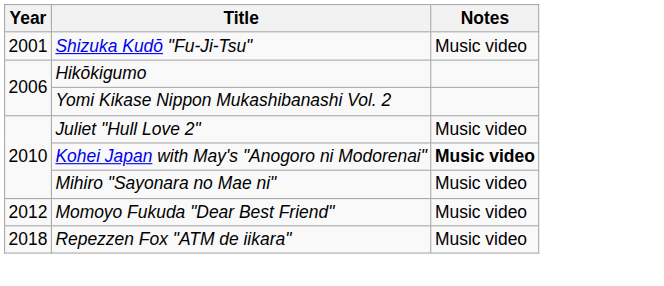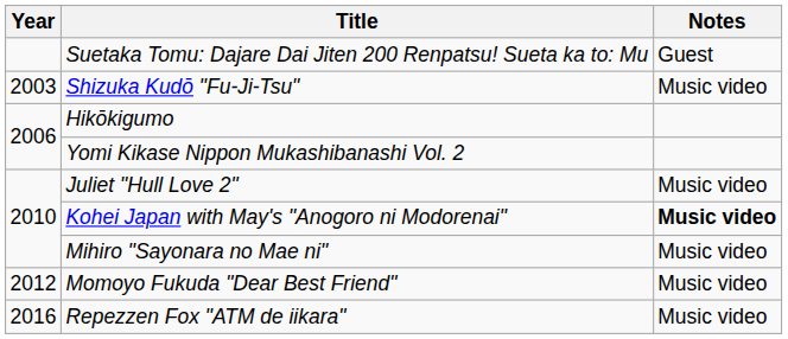 <table class="wikitable">
 <tr>
 <th>Year</th>
 <th>Title</th>
 <th>Notes</th>
 </tr>
 <tr>
-<td>2001</td>
+<td></td>
+<td><em>Suetaka Tomu: Dajare Dai Jiten 200 Renpatsu! Sueta ka to: Mu</em></td>
+<td>Guest</td>
+</tr>
+<tr>
+<td>2003</td>
 <td><em><a href='#'>Shizuka Kudō</a> "Fu-Ji-Tsu"</em></td>
 <td>Music video</td>
 </tr>
 <tr>
 <td rowspan="2">2006</td>
 <td><em>Hikōkigumo</em></td>
 <td></td>
 </tr>
 <tr>
 <td><em>Yomi Kikase Nippon Mukashibanashi Vol. 2</em></td>
 <td></td>
 </tr>
 <tr>
 <td rowspan="3">2010</td>
 <td><em>Juliet "Hull Love 2"</em></td>
 <td>Music video</td>
 </tr>
 <tr>
 <td><em><a href='#'>Kohei Japan</a> with May's "Anogoro ni Modorenai"</em></td>
 <td><strong>Music video</strong></td>
 </tr>
 <tr>
 <td><em>Mihiro "Sayonara no Mae ni"</em></td>
 <td>Music video</td>
 </tr>
 <tr>
 <td>2012</td>
 <td><em>Momoyo Fukuda "Dear Best Friend"</em></td>
 <td>Music video</td>
 </tr>
 <tr>
-<td>2018</td>
+<td>2016</td>
 <td><em>Repezzen Fox "ATM de iikara"</em></td>
 <td>Music video</td>
 </tr>
 </table>
